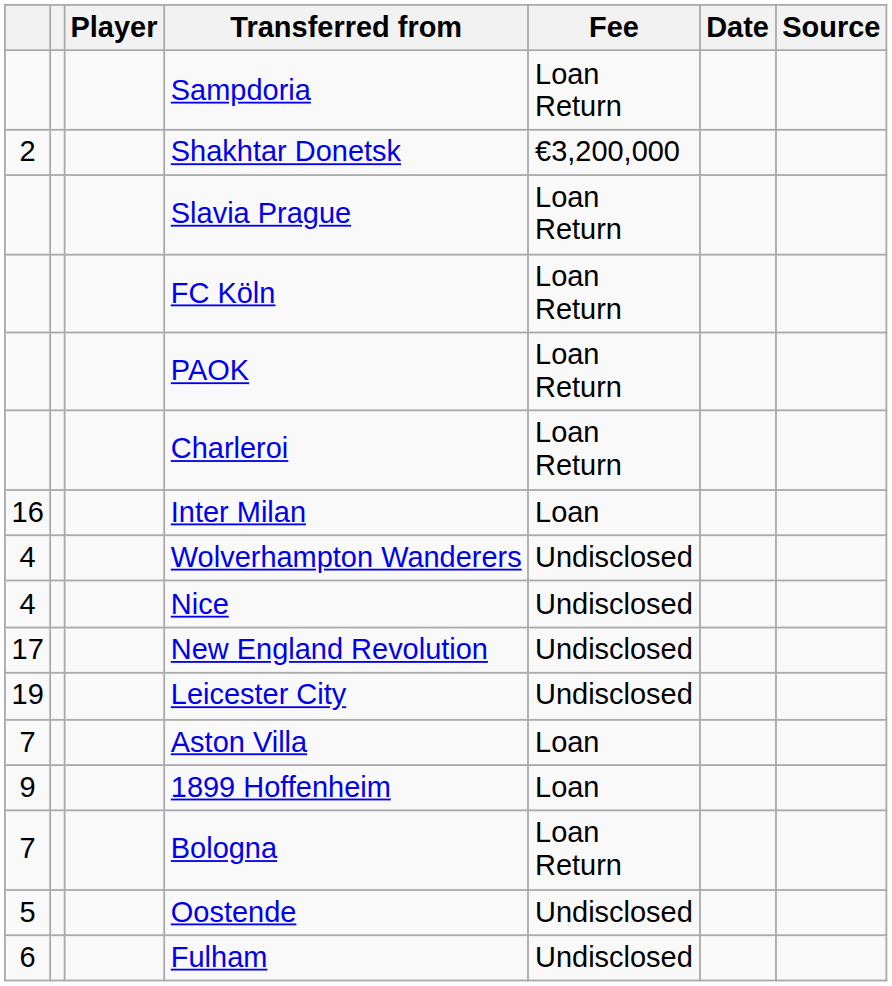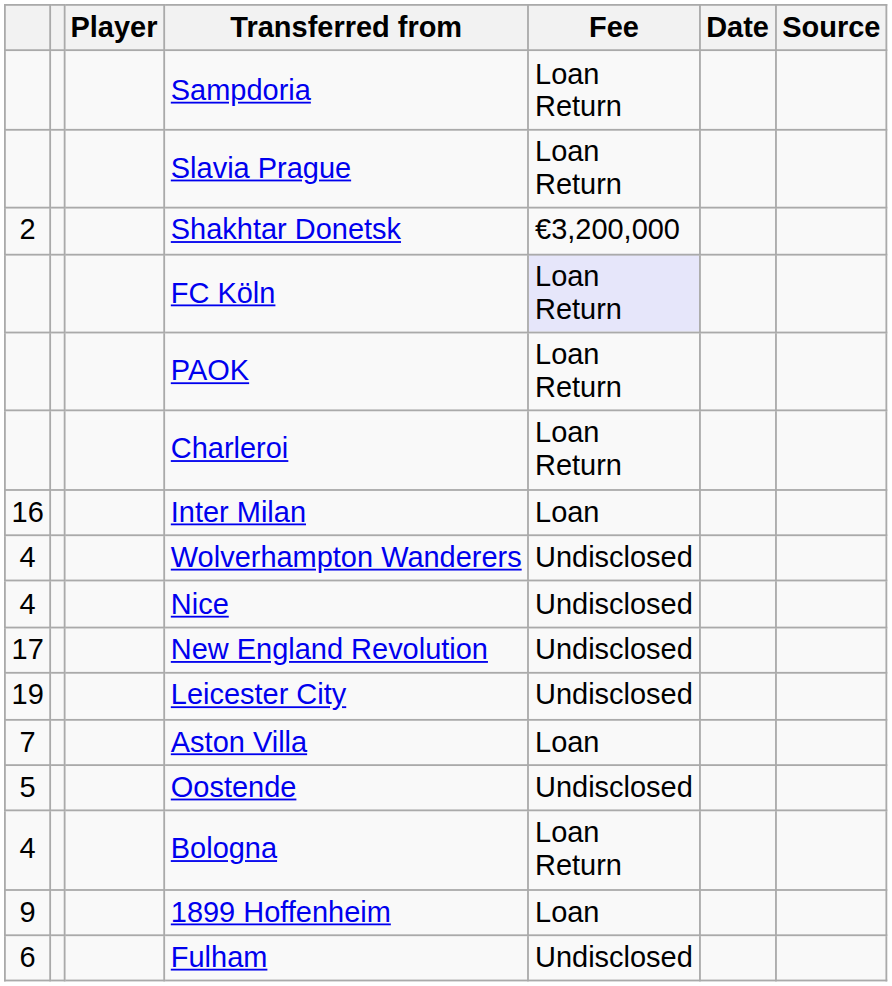 <table class="wikitable plainrowheaders sortable">
 <tr>
 <th></th>
 <th></th>
 <th scope=col>Player</th>
 <th>Transferred from</th>
 <th !scope=col; style="width: 65px;">Fee</th>
 <th scope=col>Date</th>
 <th scope=col>Source</th>
 </tr>
 <tr>
 <td align=center></td>
 <td align=center></td>
 <td></td>
 <td> <a href='#'>Sampdoria</a></td>
 <td>Loan Return</td>
 <td></td>
 <td></td>
 </tr>
 <tr>
+<td align=center></td>
+<td align=center></td>
+<td></td>
+<td> <a href='#'>Slavia Prague</a></td>
+<td>Loan Return</td>
+<td></td>
+<td></td>
+</tr>
+<tr>
 <td align=center>2</td>
 <td align=center></td>
 <td></td>
 <td> <a href='#'>Shakhtar Donetsk</a></td>
 <td>€3,200,000</td>
 <td></td>
 <td></td>
 </tr>
 <tr>
 <td align=center></td>
 <td align=center></td>
 <td></td>
-<td> <a href='#'>Slavia Prague</a></td>
-<td>Loan Return</td>
-<td></td>
-<td></td>
-</tr>
-<tr>
-<td align=center></td>
-<td align=center></td>
-<td></td>
 <td> <a href='#'>FC Köln</a></td>
-<td>Loan Return</td>
+<td style="background: lavender;">Loan Return</td>
 <td></td>
 <td></td>
 </tr>
 <tr>
 <td align=center></td>
 <td align=center></td>
 <td></td>
 <td> <a href='#'>PAOK</a></td>
 <td>Loan Return</td>
 <td></td>
 <td></td>
 </tr>
 <tr>
 <td align=center></td>
 <td align=center></td>
 <td></td>
 <td> <a href='#'>Charleroi</a></td>
 <td>Loan Return</td>
 <td></td>
 <td></td>
 </tr>
 <tr>
 <td align=center>16</td>
 <td align=center></td>
 <td></td>
 <td> <a href='#'>Inter Milan</a></td>
 <td>Loan</td>
 <td></td>
 <td></td>
 </tr>
 <tr>
 <td align=center>4</td>
 <td align=center></td>
 <td></td>
 <td> <a href='#'>Wolverhampton Wanderers</a></td>
 <td>Undisclosed</td>
 <td></td>
 <td></td>
 </tr>
 <tr>
 <td align=center>4</td>
 <td align=center></td>
 <td></td>
 <td> <a href='#'>Nice</a></td>
 <td>Undisclosed</td>
 <td></td>
 <td></td>
 </tr>
 <tr>
 <td align=center>17</td>
 <td align=center></td>
 <td></td>
 <td> <a href='#'>New England Revolution</a></td>
 <td>Undisclosed</td>
 <td></td>
 <td></td>
 </tr>
 <tr>
 <td align=center>19</td>
 <td align=center></td>
 <td></td>
 <td> <a href='#'>Leicester City</a></td>
 <td>Undisclosed</td>
 <td></td>
 <td></td>
 </tr>
 <tr>
 <td align=center>7</td>
 <td align=center></td>
 <td></td>
 <td> <a href='#'>Aston Villa</a></td>
 <td>Loan</td>
 <td></td>
 <td></td>
 </tr>
 <tr>
-<td align=center>9</td>
+<td align=center>5</td>
 <td align=center></td>
 <td></td>
-<td> <a href='#'>1899 Hoffenheim</a></td>
-<td>Loan</td>
+<td> <a href='#'>Oostende</a></td>
+<td>Undisclosed</td>
 <td></td>
 <td></td>
 </tr>
 <tr>
-<td align=center>7</td>
+<td align=center>4</td>
 <td align=center></td>
 <td></td>
 <td> <a href='#'>Bologna</a></td>
 <td>Loan Return</td>
 <td></td>
 <td></td>
 </tr>
 <tr>
-<td align=center>5</td>
+<td align=center>9</td>
 <td align=center></td>
 <td></td>
-<td> <a href='#'>Oostende</a></td>
-<td>Undisclosed</td>
+<td> <a href='#'>1899 Hoffenheim</a></td>
+<td>Loan</td>
 <td></td>
 <td></td>
 </tr>
 <tr>
 <td align=center>6</td>
 <td align=center></td>
 <td></td>
 <td> <a href='#'>Fulham</a></td>
 <td>Undisclosed</td>
 <td></td>
 <td></td>
 </tr>
 </table>
